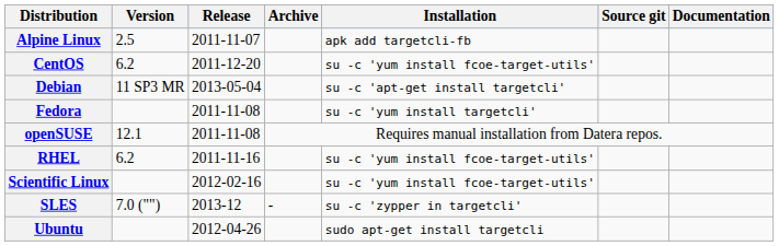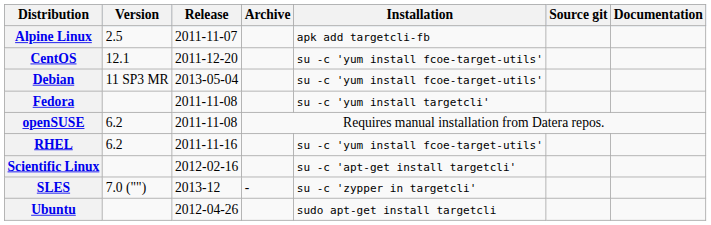 <table class="wikitable sortable">
 <tr style="background:#a0c0f0;">
 <th>Distribution</th>
 <th>Version</th>
 <th>Release</th>
 <th>Archive</th>
 <th>Installation</th>
 <th>Source git</th>
 <th>Documentation</th>
 </tr>
 <tr>
 <th><a href='#'>Alpine Linux</a></th>
 <td>2.5</td>
 <td>2011-11-07</td>
 <td></td>
 <td><code>apk add targetcli-fb</code></td>
 <td></td>
 <td></td>
 </tr>
 <tr>
 <th><a href='#'>CentOS</a></th>
-<td>6.2</td>
+<td>12.1</td>
 <td>2011-12-20</td>
 <td></td>
 <td><code>su -c 'yum install fcoe-target-utils'</code></td>
 <td></td>
 <td></td>
 </tr>
 <tr>
 <th><a href='#'>Debian</a></th>
 <td>11 SP3 MR</td>
 <td>2013-05-04</td>
 <td></td>
-<td><code>su -c 'apt-get install targetcli'</code></td>
+<td><code>su -c 'yum install fcoe-target-utils'</code></td>
 <td></td>
 <td></td>
 </tr>
 <tr>
 <th><a href='#'>Fedora</a></th>
 <td></td>
 <td>2011-11-08</td>
 <td></td>
 <td><code>su -c 'yum install targetcli'</code></td>
 <td></td>
 <td></td>
 </tr>
 <tr>
 <th><a href='#'>openSUSE</a></th>
-<td>12.1</td>
+<td>6.2</td>
 <td>2011-11-08</td>
 <td style="text-align:center;" colspan="4">Requires manual installation from Datera  repos.</td>
 </tr>
 <tr>
 <th><a href='#'>RHEL</a></th>
 <td>6.2</td>
 <td>2011-11-16</td>
 <td></td>
 <td><code>su -c 'yum install fcoe-target-utils'</code></td>
 <td></td>
 <td></td>
 </tr>
 <tr>
 <th><a href='#'>Scientific Linux</a></th>
 <td></td>
 <td>2012-02-16</td>
 <td></td>
-<td><code>su -c 'yum install fcoe-target-utils'</code></td>
+<td><code>su -c 'apt-get install targetcli'</code></td>
 <td></td>
 <td></td>
 </tr>
 <tr>
 <th><a href='#'>SLES</a></th>
 <td>7.0 ("")</td>
 <td>2013-12</td>
 <td>-</td>
 <td><code>su -c 'zypper in targetcli'</code></td>
 <td></td>
 <td></td>
 </tr>
 <tr>
 <th><a href='#'>Ubuntu</a></th>
 <td></td>
 <td>2012-04-26</td>
 <td></td>
 <td><code>sudo apt-get install targetcli</code></td>
 <td></td>
 <td></td>
 </tr>
 </table>
